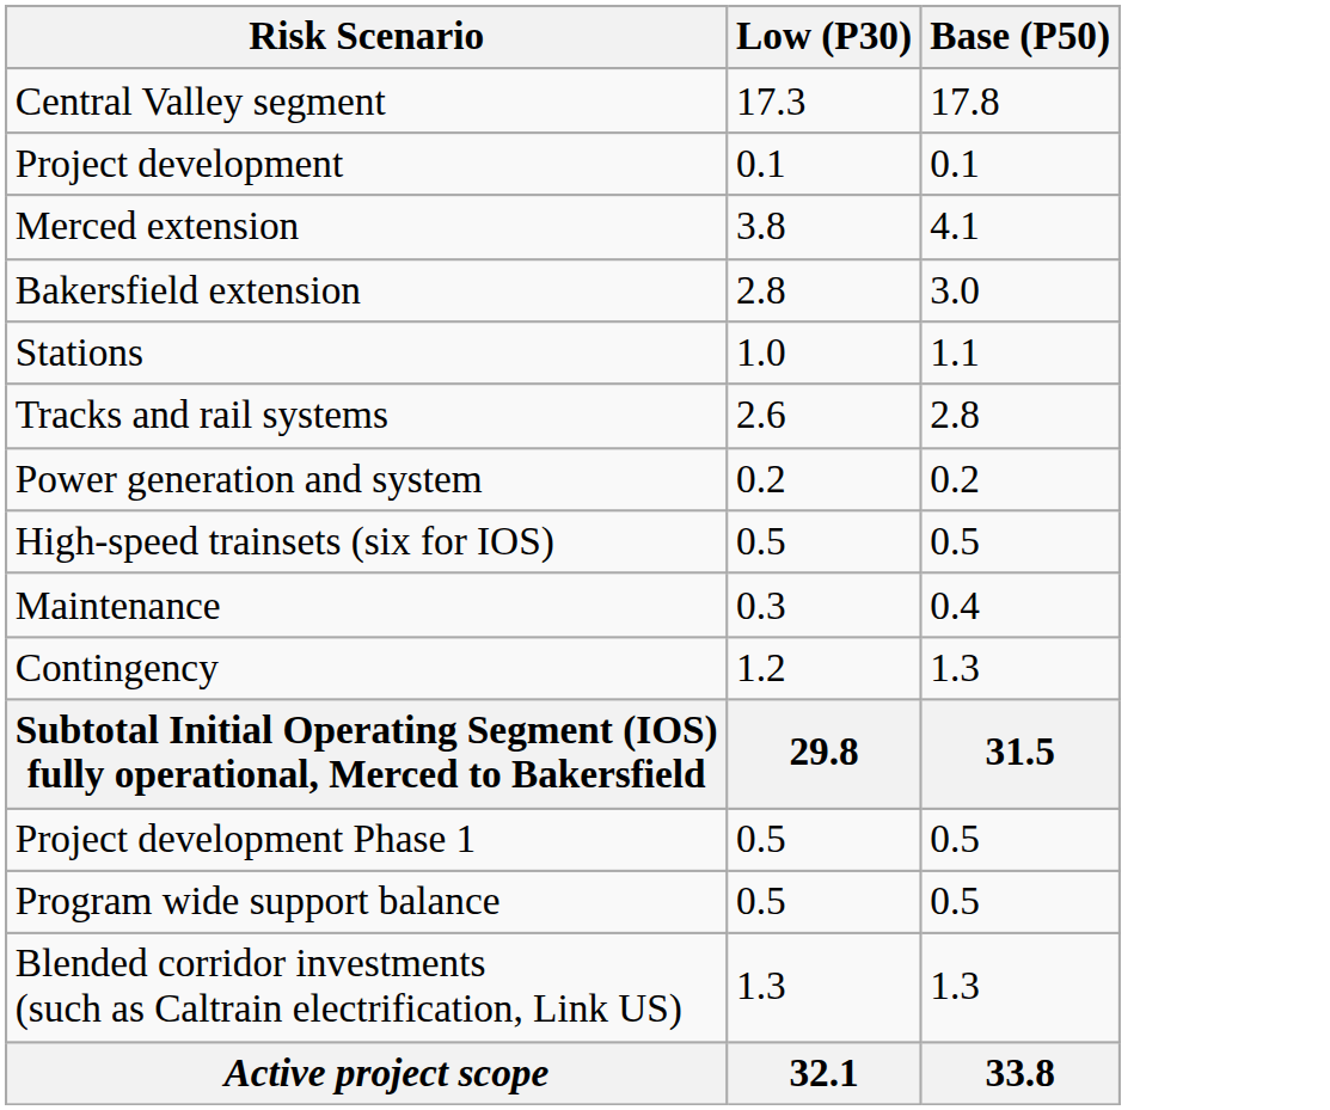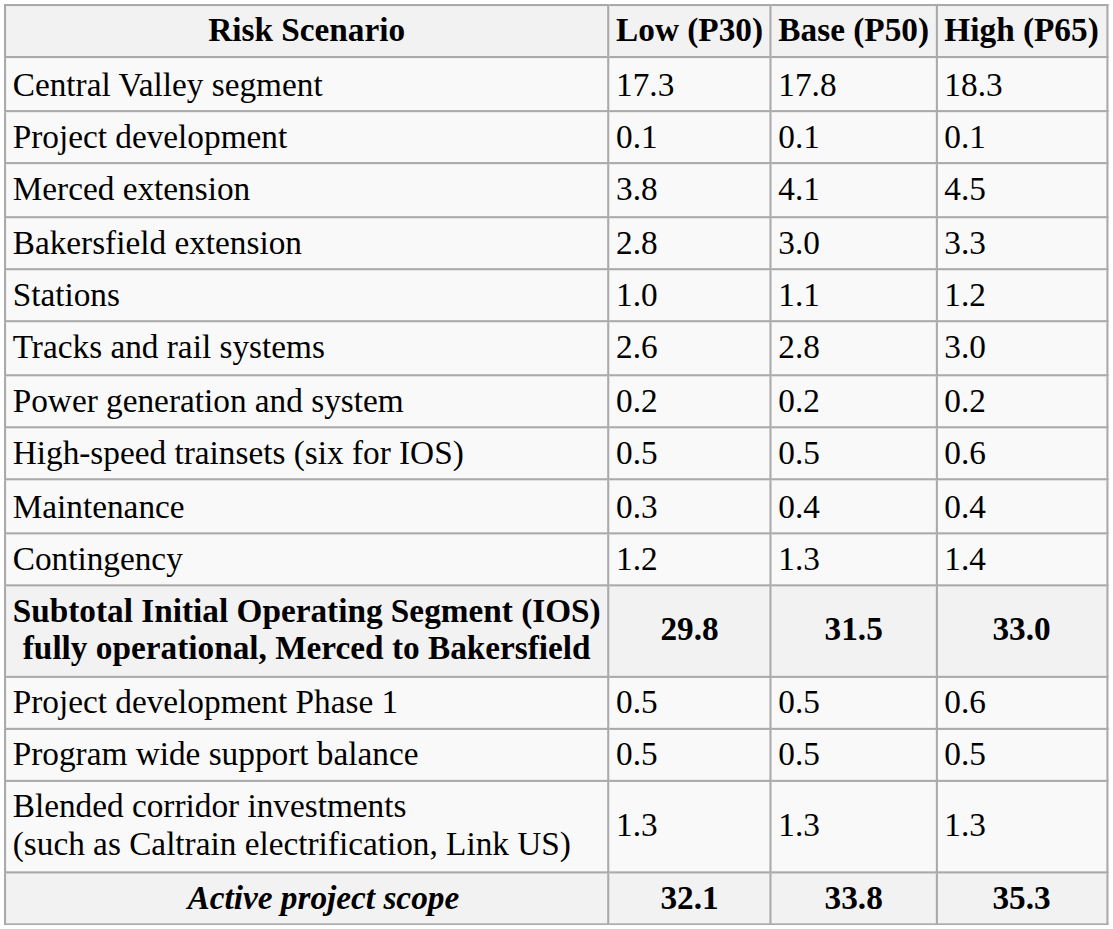 <table class="wikitable">
 <tr>
 <th>Risk Scenario</th>
 <th>Low (P30)</th>
 <th>Base (P50)</th>
+<th>High (P65)</th>
 </tr>
 <tr>
 <td>Central Valley segment<br></td>
 <td>17.3</td>
 <td>17.8</td>
+<td>18.3</td>
 </tr>
 <tr>
 <td>Project development</td>
+<td>0.1</td>
 <td>0.1</td>
 <td>0.1</td>
 </tr>
 <tr>
 <td>Merced extension</td>
 <td>3.8</td>
 <td>4.1</td>
+<td>4.5</td>
 </tr>
 <tr>
 <td>Bakersfield extension</td>
 <td>2.8</td>
 <td>3.0</td>
+<td>3.3</td>
 </tr>
 <tr>
 <td>Stations</td>
 <td>1.0</td>
 <td>1.1</td>
+<td>1.2</td>
 </tr>
 <tr>
 <td>Tracks and rail systems</td>
 <td>2.6</td>
 <td>2.8</td>
+<td>3.0</td>
 </tr>
 <tr>
 <td>Power generation and system</td>
+<td>0.2</td>
 <td>0.2</td>
 <td>0.2</td>
 </tr>
 <tr>
 <td>High-speed trainsets (six for IOS)</td>
 <td>0.5</td>
 <td>0.5</td>
+<td>0.6</td>
 </tr>
 <tr>
 <td>Maintenance</td>
 <td>0.3</td>
+<td>0.4</td>
 <td>0.4</td>
 </tr>
 <tr>
 <td>Contingency</td>
 <td>1.2</td>
 <td>1.3</td>
+<td>1.4</td>
 </tr>
 <tr>
 <th><strong>Subtotal Initial Operating Segment (IOS)<br> fully operational, Merced to Bakersfield</strong></th>
 <th><strong>29.8</strong></th>
 <th><strong>31.5</strong></th>
+<th><strong>33.0</strong></th>
 </tr>
 <tr>
 <td>Project development Phase 1</td>
 <td>0.5</td>
 <td>0.5</td>
+<td>0.6</td>
 </tr>
 <tr>
 <td>Program wide support balance</td>
+<td>0.5</td>
 <td>0.5</td>
 <td>0.5</td>
 </tr>
 <tr>
 <td>Blended corridor investments<br>(such as Caltrain electrification, Link US)</td>
 <td>1.3</td>
 <td>1.3</td>
+<td>1.3</td>
 </tr>
 <tr>
 <th>   <strong> <em>Active project scope</em> </strong></th>
 <th><strong>32.1</strong></th>
 <th><strong>33.8</strong></th>
+<th><strong>35.3</strong></th>
 </tr>
 </table>
